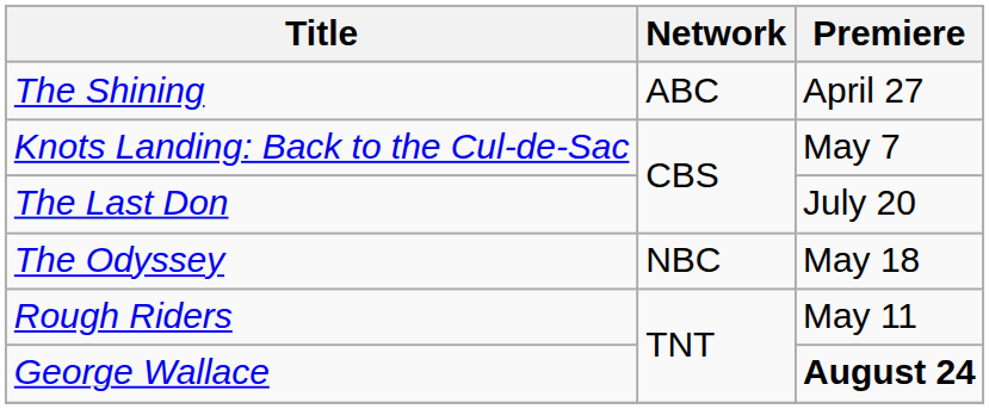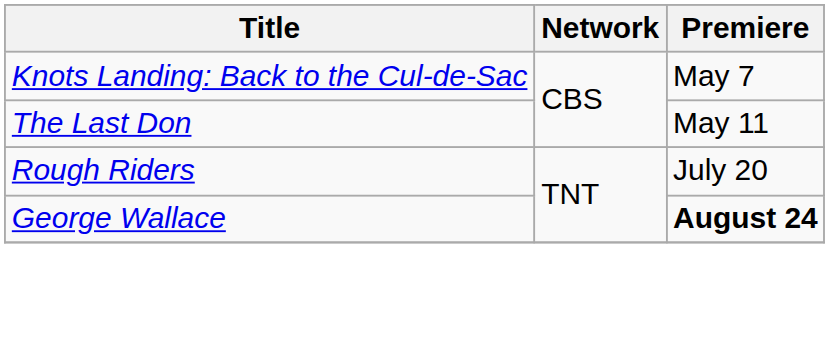 <table class="wikitable">
 <tr>
 <th>Title</th>
 <th>Network</th>
 <th>Premiere</th>
-</tr>
-<tr>
-<td><em><a href='#'>The Shining</a></em></td>
-<td>ABC</td>
-<td>April 27</td>
 </tr>
 <tr>
 <td><em><a href='#'>Knots Landing: Back to the Cul-de-Sac</a></em></td>
 <td rowspan="2">CBS</td>
 <td>May 7</td>
 </tr>
 <tr>
 <td><em><a href='#'>The Last Don</a></em></td>
-<td>July 20</td>
-</tr>
-<tr>
-<td><em><a href='#'>The Odyssey</a></em></td>
-<td>NBC</td>
-<td>May 18</td>
+<td>May 11</td>
 </tr>
 <tr>
 <td><em><a href='#'>Rough Riders</a></em></td>
 <td rowspan="2">TNT</td>
-<td>May 11</td>
+<td>July 20</td>
 </tr>
 <tr>
 <td><em><a href='#'>George Wallace</a></em></td>
 <td><strong>August 24</strong></td>
 </tr>
 <tr>
 </tr>
 </table>
